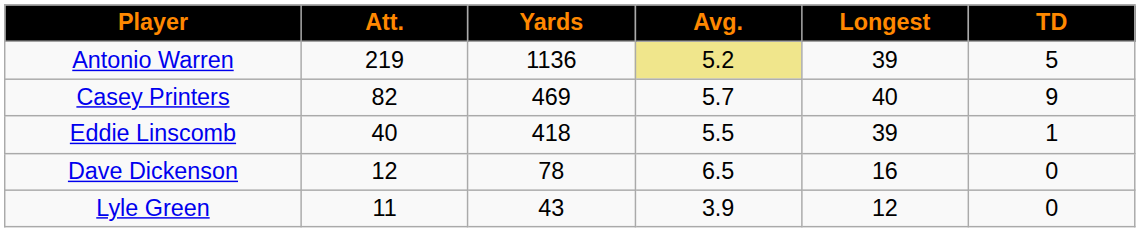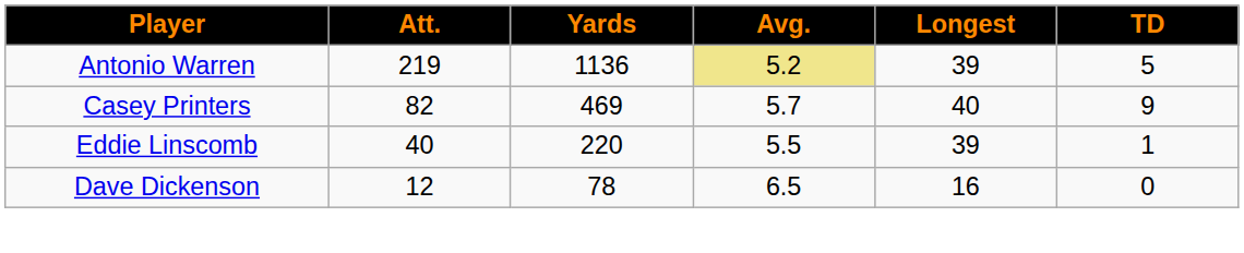 <table class="wikitable sortable">
 <tr>
 <th style="background:black;color:#FF8800;" width="16%">Player</th>
 <th style="background:black;color:#FF8800;" width="9%">Att.</th>
 <th style="background:black;color:#FF8800;" width="9%">Yards</th>
 <th style="background:black;color:#FF8800;" width="9%">Avg.</th>
 <th style="background:black;color:#FF8800;" width="9%">Longest</th>
 <th style="background:black;color:#FF8800;" width="9%">TD</th>
 </tr>
 <tr align="center">
 <td><a href='#'>Antonio Warren</a></td>
 <td>219</td>
 <td>1136</td>
 <td style="background: khaki;">5.2</td>
 <td>39</td>
 <td>5</td>
 </tr>
 <tr align="center">
 <td><a href='#'>Casey Printers</a></td>
 <td>82</td>
 <td>469</td>
 <td>5.7</td>
 <td>40</td>
 <td>9</td>
 </tr>
 <tr align="center">
 <td><a href='#'>Eddie Linscomb</a></td>
 <td>40</td>
-<td>418</td>
+<td>220</td>
 <td>5.5</td>
 <td>39</td>
 <td>1</td>
 </tr>
 <tr align="center">
 <td><a href='#'>Dave Dickenson</a></td>
 <td>12</td>
 <td>78</td>
 <td>6.5</td>
 <td>16</td>
 <td>0</td>
 </tr>
-<tr align="center">
-<td><a href='#'>Lyle Green</a></td>
-<td>11</td>
-<td>43</td>
-<td>3.9</td>
-<td>12</td>
-<td>0</td>
-</tr>
 </table>
